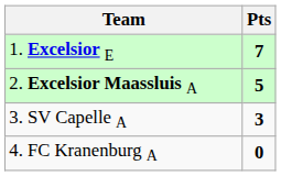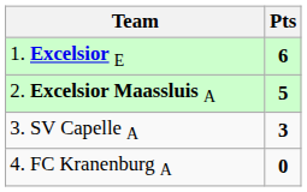 <table class="wikitable" style="text-align:center; float:left; margin-right:1em">
 <tr>
 <th style="width:200px">Team</th>
 <th width=20>Pts</th>
 </tr>
 <tr bgcolor=ccffcc>
 <td align=left>1. <strong><a href='#'>Excelsior</a></strong> <sub>E</sub></td>
-<td><strong>7</strong></td>
+<td><strong>6</strong></td>
 </tr>
 <tr bgcolor=ccffcc>
 <td align=left>2. <strong>Excelsior Maassluis</strong> <sub>A</sub></td>
 <td><strong>5</strong></td>
 </tr>
 <tr>
 <td align=left>3. SV Capelle <sub>A</sub></td>
 <td><strong>3</strong></td>
 </tr>
 <tr>
 <td align=left>4. FC Kranenburg <sub>A</sub></td>
 <td><strong>0</strong></td>
 </tr>
 </table>
